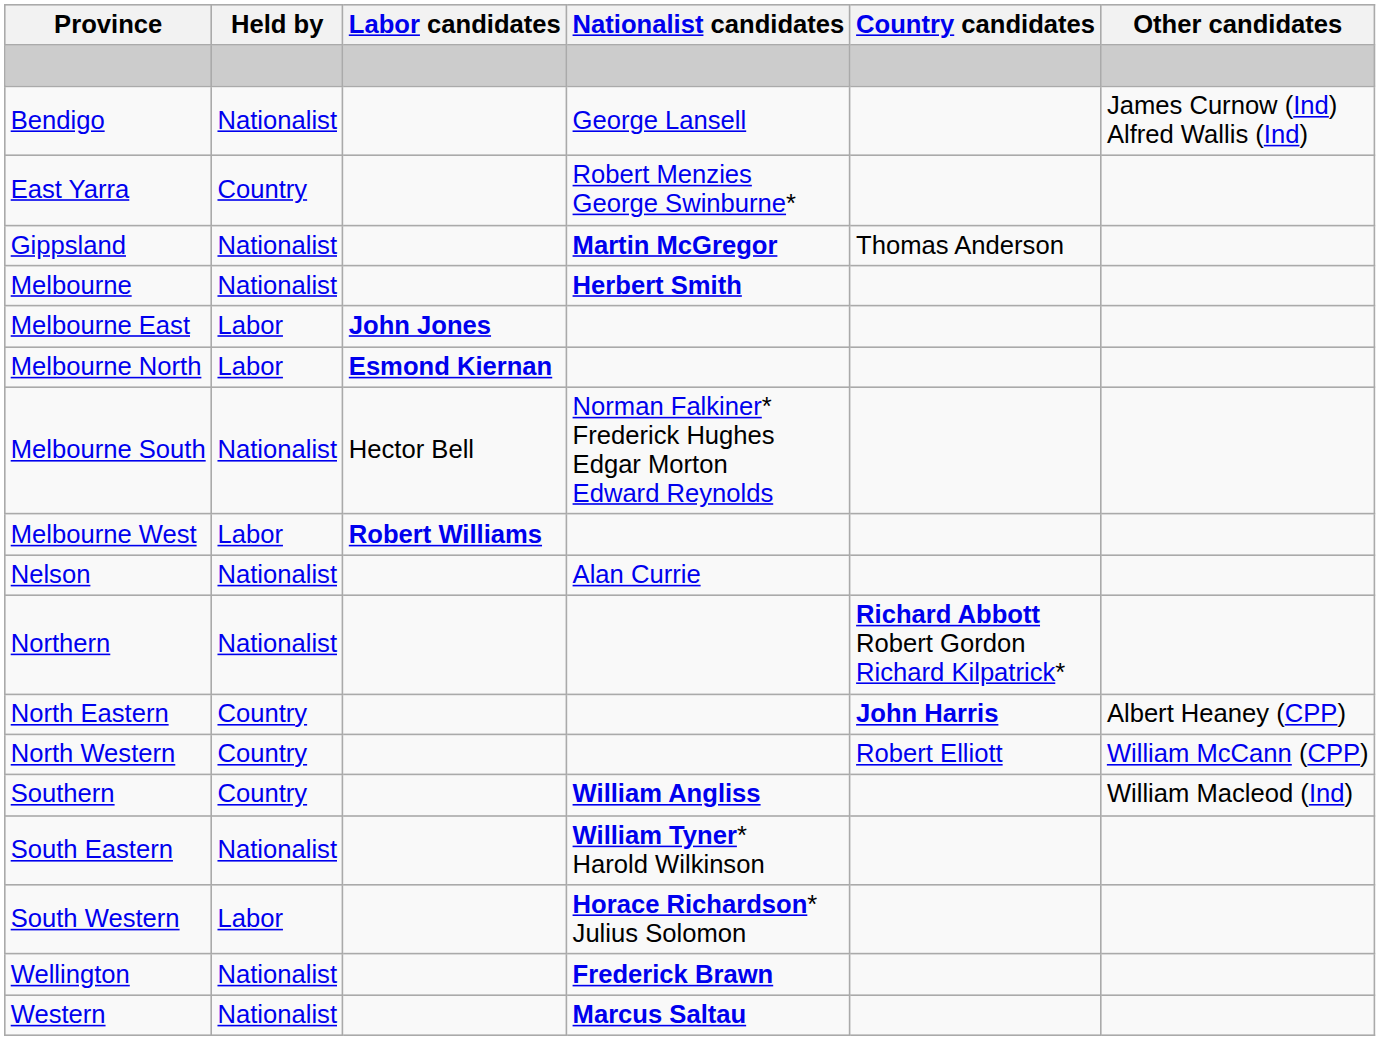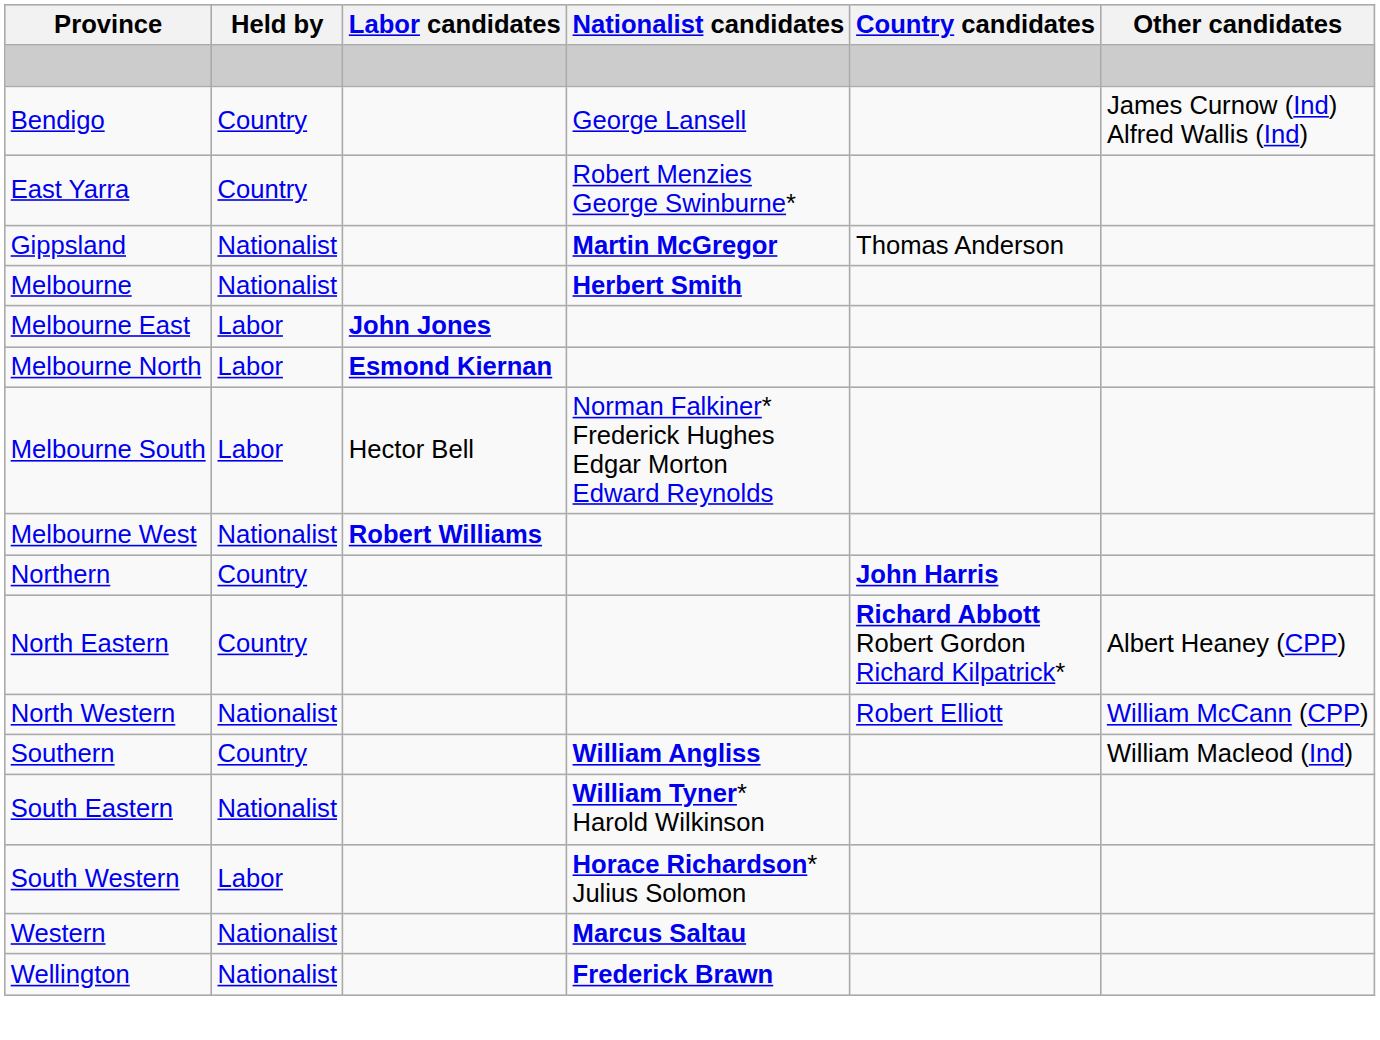 <table class="wikitable">
 <tr>
 <th>Province</th>
 <th>Held by</th>
 <th><a href='#'>Labor</a> candidates</th>
 <th><a href='#'>Nationalist</a> candidates</th>
 <th><a href='#'>Country</a> candidates</th>
 <th>Other candidates</th>
 </tr>
 <tr bgcolor="#cccccc">
 <td></td>
 <td></td>
 <td></td>
 <td></td>
 <td></td>
 <td> </td>
 </tr>
 <tr>
 <td><a href='#'>Bendigo</a></td>
-<td><a href='#'>Nationalist</a></td>
+<td><a href='#'>Country</a></td>
 <td></td>
 <td><a href='#'>George Lansell</a></td>
 <td></td>
 <td>James Curnow (<a href='#'>Ind</a>) <br> Alfred Wallis (<a href='#'>Ind</a>)</td>
 </tr>
 <tr>
 <td><a href='#'>East Yarra</a></td>
 <td><a href='#'>Country</a></td>
 <td></td>
 <td><a href='#'>Robert Menzies</a> <br> <a href='#'>George Swinburne</a>*</td>
 <td></td>
 <td></td>
 </tr>
 <tr>
 <td><a href='#'>Gippsland</a></td>
 <td><a href='#'>Nationalist</a></td>
 <td></td>
 <td><strong><a href='#'>Martin McGregor</a></strong></td>
 <td>Thomas Anderson</td>
 <td></td>
 </tr>
 <tr>
 <td><a href='#'>Melbourne</a></td>
 <td><a href='#'>Nationalist</a></td>
 <td></td>
 <td><strong><a href='#'>Herbert Smith</a></strong></td>
 <td></td>
 <td></td>
 </tr>
 <tr>
 <td><a href='#'>Melbourne East</a></td>
 <td><a href='#'>Labor</a></td>
 <td><strong><a href='#'>John Jones</a></strong></td>
 <td></td>
 <td></td>
 <td></td>
 </tr>
 <tr>
 <td><a href='#'>Melbourne North</a></td>
 <td><a href='#'>Labor</a></td>
 <td><strong><a href='#'>Esmond Kiernan</a></strong></td>
 <td></td>
 <td></td>
 <td></td>
 </tr>
 <tr>
 <td><a href='#'>Melbourne South</a></td>
-<td><a href='#'>Nationalist</a></td>
+<td><a href='#'>Labor</a></td>
 <td>Hector Bell</td>
 <td><a href='#'>Norman Falkiner</a>* <br> Frederick Hughes <br> Edgar Morton <br> <a href='#'>Edward Reynolds</a></td>
 <td></td>
 <td></td>
 </tr>
 <tr>
 <td><a href='#'>Melbourne West</a></td>
-<td><a href='#'>Labor</a></td>
+<td><a href='#'>Nationalist</a></td>
 <td><strong><a href='#'>Robert Williams</a></strong></td>
 <td></td>
 <td></td>
 <td></td>
 </tr>
 <tr>
-<td><a href='#'>Nelson</a></td>
-<td><a href='#'>Nationalist</a></td>
-<td></td>
-<td><a href='#'>Alan Currie</a></td>
+<td><a href='#'>Northern</a></td>
+<td><a href='#'>Country</a></td>
 <td></td>
 <td></td>
-</tr>
-<tr>
-<td><a href='#'>Northern</a></td>
-<td><a href='#'>Nationalist</a></td>
-<td></td>
-<td></td>
-<td><strong><a href='#'>Richard Abbott</a></strong> <br> Robert Gordon <br> <a href='#'>Richard Kilpatrick</a>*</td>
+<td><strong><a href='#'>John Harris</a></strong></td>
 <td></td>
 </tr>
 <tr>
 <td><a href='#'>North Eastern</a></td>
 <td><a href='#'>Country</a></td>
 <td></td>
 <td></td>
-<td><strong><a href='#'>John Harris</a></strong></td>
+<td><strong><a href='#'>Richard Abbott</a></strong> <br> Robert Gordon <br> <a href='#'>Richard Kilpatrick</a>*</td>
 <td>Albert Heaney (<a href='#'>CPP</a>)</td>
 </tr>
 <tr>
 <td><a href='#'>North Western</a></td>
-<td><a href='#'>Country</a></td>
+<td><a href='#'>Nationalist</a></td>
 <td></td>
 <td></td>
 <td><a href='#'>Robert Elliott</a></td>
 <td><a href='#'>William McCann</a> (<a href='#'>CPP</a>)</td>
 </tr>
 <tr>
 <td><a href='#'>Southern</a></td>
 <td><a href='#'>Country</a></td>
 <td></td>
 <td><strong><a href='#'>William Angliss</a></strong></td>
 <td></td>
 <td>William Macleod (<a href='#'>Ind</a>)</td>
 </tr>
 <tr>
 <td><a href='#'>South Eastern</a></td>
 <td><a href='#'>Nationalist</a></td>
 <td></td>
 <td><strong><a href='#'>William Tyner</a></strong>* <br> Harold Wilkinson</td>
 <td></td>
 <td></td>
 </tr>
 <tr>
 <td><a href='#'>South Western</a></td>
 <td><a href='#'>Labor</a></td>
 <td></td>
 <td><strong><a href='#'>Horace Richardson</a></strong>* <br> Julius Solomon</td>
 <td></td>
 <td></td>
 </tr>
 <tr>
+<td><a href='#'>Western</a></td>
+<td><a href='#'>Nationalist</a></td>
+<td></td>
+<td><strong><a href='#'>Marcus Saltau</a></strong></td>
+<td></td>
+<td></td>
+</tr>
+<tr>
 <td><a href='#'>Wellington</a></td>
 <td><a href='#'>Nationalist</a></td>
 <td></td>
 <td><strong><a href='#'>Frederick Brawn</a></strong></td>
 <td></td>
 <td></td>
 </tr>
-<tr>
-<td><a href='#'>Western</a></td>
-<td><a href='#'>Nationalist</a></td>
-<td></td>
-<td><strong><a href='#'>Marcus Saltau</a></strong></td>
-<td></td>
-<td></td>
-</tr>
 </table>
